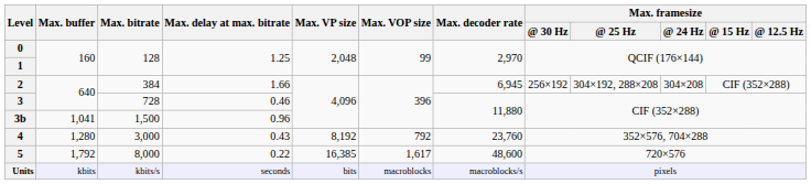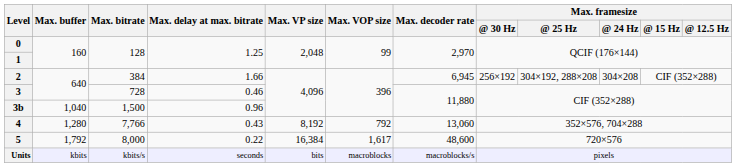 <table class="wikitable">
 <tr>
 <th scope="col" rowspan="2">Level</th>
 <th scope="col" rowspan="2">Max. buffer</th>
 <th scope="col" rowspan="2">Max. bitrate</th>
 <th scope="col" rowspan="2">Max. delay at max. bitrate</th>
 <th scope="col" rowspan="2">Max. VP size</th>
 <th scope="col" rowspan="2">Max. VOP size</th>
 <th scope="col" rowspan="2">Max. decoder rate</th>
 <th scope="col" colspan="5">Max. framesize</th>
 </tr>
 <tr>
 <th scope="col">@ 30 Hz</th>
 <th scope="col">@ 25 Hz</th>
 <th scope="col">@ 24 Hz</th>
 <th scope="col">@ 15 Hz</th>
 <th scope="col">@ 12.5 Hz</th>
 </tr>
 <tr>
 <th>0</th>
 <td rowspan="2" style="text-align:right">160</td>
 <td rowspan="2" style="text-align:right">128</td>
 <td rowspan="2" style="text-align:right">1.25</td>
 <td rowspan="2" style="text-align:right">2,048</td>
 <td rowspan="2" style="text-align:right">99</td>
 <td rowspan="2" style="text-align:right">2,970</td>
 <td rowspan="2" colspan="5" style="text-align:center">QCIF (176×144)</td>
 </tr>
 <tr>
 <th>1</th>
 </tr>
 <tr>
 <th>2</th>
 <td rowspan="2" style="text-align:right">640</td>
 <td style="text-align:right">384</td>
 <td style="text-align:right">1.66</td>
 <td rowspan="3" style="text-align:right">4,096</td>
 <td rowspan="3" style="text-align:right">396</td>
 <td style="text-align:right">6,945</td>
 <td style="text-align:center">256×192</td>
 <td style="text-align:center">304×192, 288×208</td>
 <td style="text-align:center">304×208</td>
 <td colspan="2" style="text-align:center">CIF (352×288)</td>
 </tr>
 <tr>
 <th>3</th>
 <td style="text-align:right">728</td>
 <td style="text-align:right">0.46</td>
 <td rowspan="2" style="text-align:right">11,880</td>
 <td rowspan="2" colspan="5" style="text-align:center">CIF (352×288)</td>
 </tr>
 <tr>
 <th>3b</th>
-<td style="text-align:right">1,041</td>
+<td style="text-align:right">1,040</td>
 <td style="text-align:right">1,500</td>
 <td style="text-align:right">0.96</td>
 </tr>
 <tr>
 <th>4</th>
 <td style="text-align:right">1,280</td>
-<td style="text-align:right">3,000</td>
+<td style="text-align:right">7,766</td>
 <td style="text-align:right">0.43</td>
 <td style="text-align:right">8,192</td>
 <td style="text-align:right">792</td>
-<td style="text-align:right">23,760</td>
+<td style="text-align:right">13,060</td>
 <td colspan="5" style="text-align:center">352×576, 704×288</td>
 </tr>
 <tr>
 <th>5</th>
 <td style="text-align:right">1,792</td>
 <td style="text-align:right">8,000</td>
 <td style="text-align:right">0.22</td>
-<td style="text-align:right">16,385</td>
+<td style="text-align:right">16,384</td>
 <td style="text-align:right">1,617</td>
 <td style="text-align:right">48,600</td>
 <td colspan="5" style="text-align:center">720×576</td>
 </tr>
 <tr style="background:#EEEEFF;font-size:smaller">
 <th scope="row" style="text-align:right">Units</th>
 <td scope="col" style="text-align:right">kbits</td>
 <td scope="col" style="text-align:right">kbits/s</td>
 <td scope="col" style="text-align:right">seconds</td>
 <td scope="col" style="text-align:right">bits</td>
 <td scope="col" style="text-align:right">macroblocks</td>
 <td scope="col" style="text-align:right">macroblocks/s</td>
 <td scope="col" colspan="5" style="text-align:center">pixels</td>
 </tr>
 </table>
